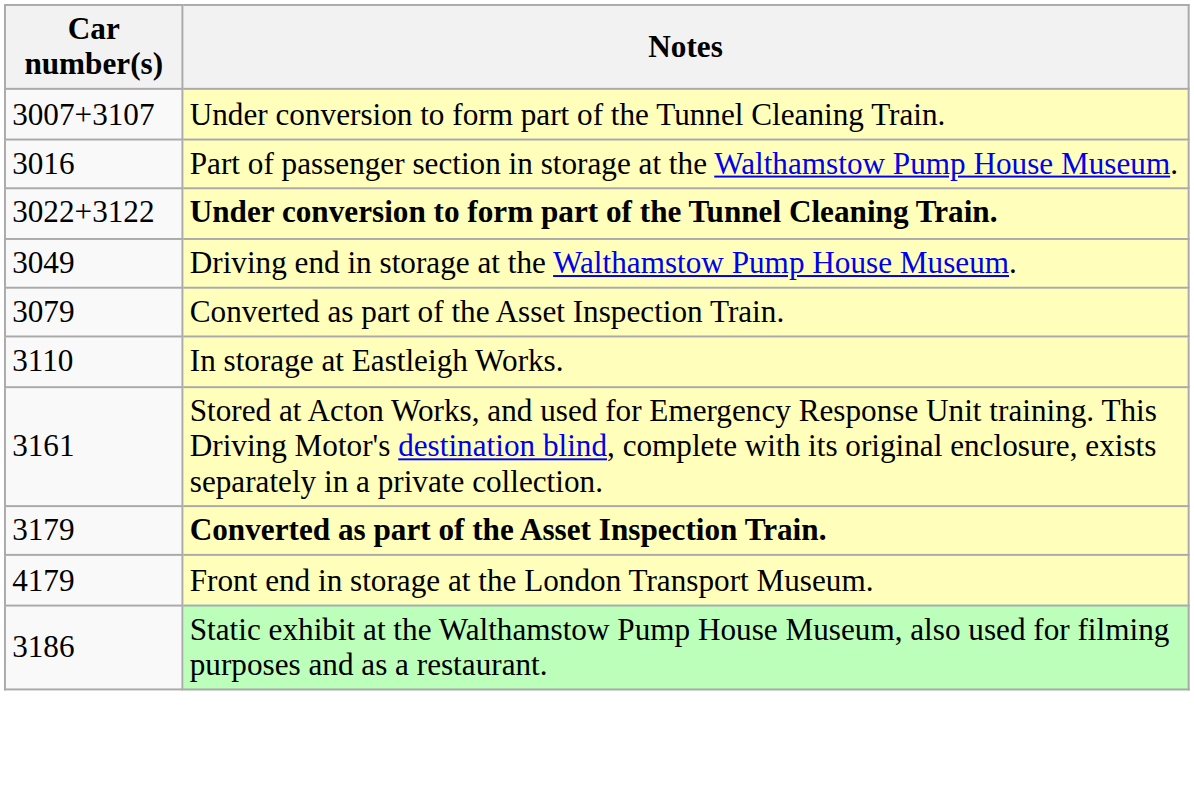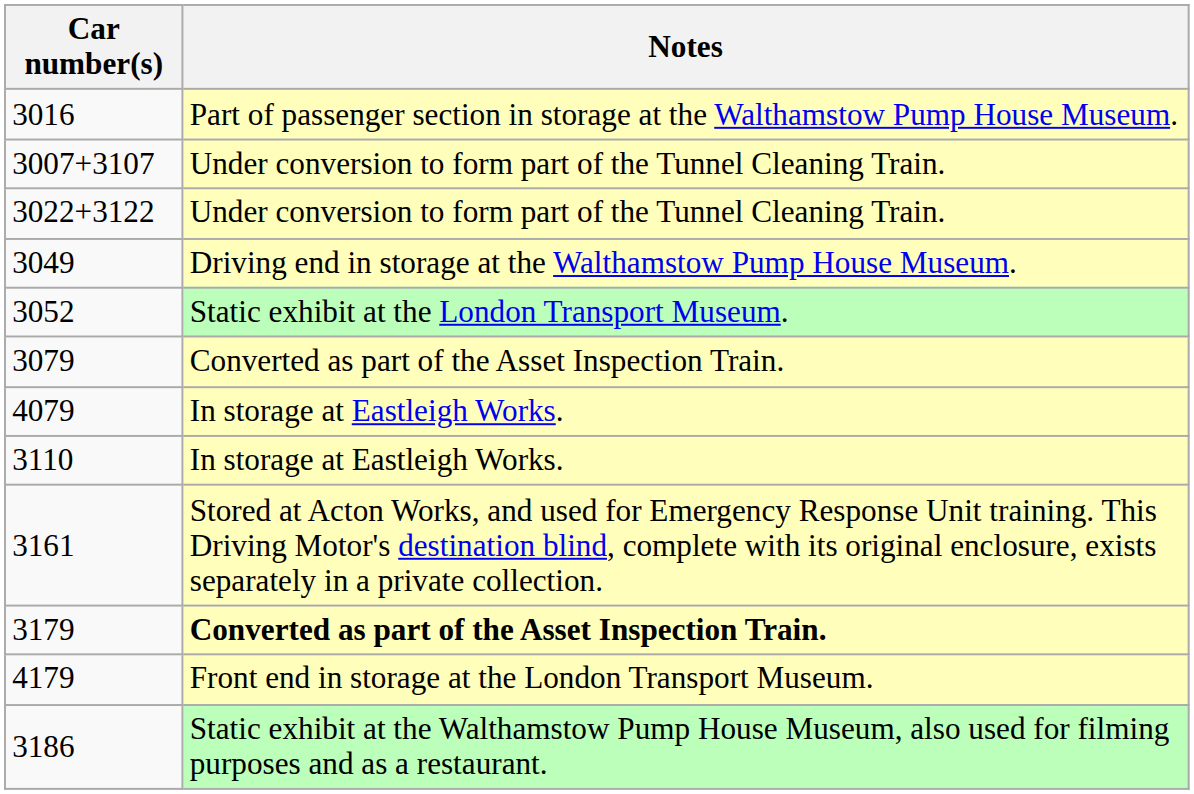 <table class="wikitable">
 <tr>
 <th>Car number(s)</th>
 <th class="unsortable">Notes</th>
 </tr>
 <tr>
+<td>3016</td>
+<td style="background-color:#FFFFBB">Part of passenger section in storage at the <a href='#'>Walthamstow Pump House Museum</a>.</td>
+</tr>
+<tr>
 <td>3007+3107</td>
 <td style="background-color:#FFFFBB">Under conversion to form part of the Tunnel Cleaning Train.</td>
 </tr>
 <tr>
-<td>3016</td>
-<td style="background-color:#FFFFBB">Part of passenger section in storage at the <a href='#'>Walthamstow Pump House Museum</a>.</td>
-</tr>
-<tr>
 <td>3022+3122</td>
-<td style="background-color:#FFFFBB"><strong>Under conversion to form part of the Tunnel Cleaning Train.</strong></td>
+<td style="background-color:#FFFFBB">Under conversion to form part of the Tunnel Cleaning Train.</td>
 </tr>
 <tr>
 <td>3049</td>
 <td style="background-color:#FFFFBB">Driving end in storage at the <a href='#'>Walthamstow Pump House Museum</a>.</td>
 </tr>
 <tr>
+<td>3052</td>
+<td style="background-color:#BBFFBB">Static exhibit at the <a href='#'>London Transport Museum</a>.</td>
+</tr>
+<tr>
 <td>3079</td>
 <td style="background-color:#FFFFBB">Converted as part of the Asset Inspection Train.</td>
+</tr>
+<tr>
+<td>4079</td>
+<td style="background-color:#FFFFBB">In storage at <a href='#'>Eastleigh Works</a>.</td>
 </tr>
 <tr>
 <td>3110</td>
 <td style="background-color:#FFFFBB">In storage at Eastleigh Works.</td>
 </tr>
 <tr>
 <td>3161</td>
 <td style="background-color:#FFFFBB">Stored at Acton Works, and used for Emergency Response Unit training. This Driving Motor's <a href='#'>destination blind</a>, complete with its original enclosure, exists separately in a private collection.</td>
 </tr>
 <tr>
 <td>3179</td>
 <td style="background-color:#FFFFBB"><strong>Converted as part of the Asset Inspection Train.</strong></td>
 </tr>
 <tr>
 <td>4179</td>
 <td style="background-color:#FFFFBB">Front end in storage at the London Transport Museum.</td>
 </tr>
 <tr>
 <td>3186</td>
 <td style="background-color:#BBFFBB">Static exhibit at the Walthamstow Pump House Museum, also used for filming purposes and as a restaurant.</td>
 </tr>
 </table>
